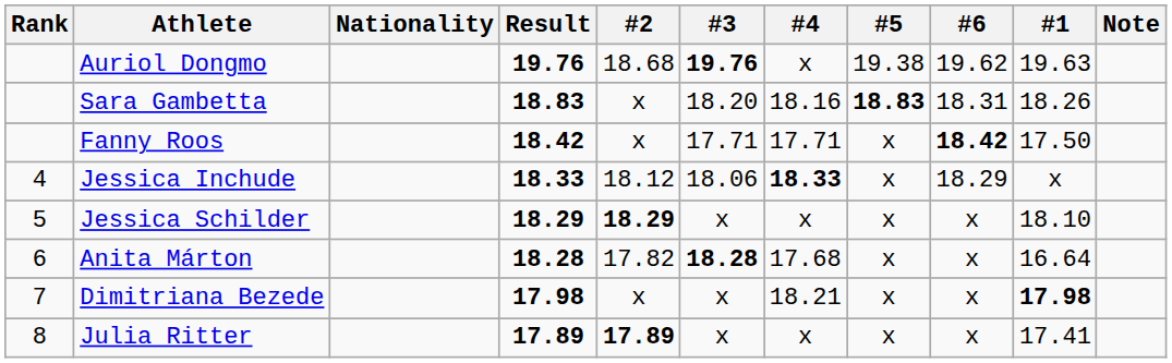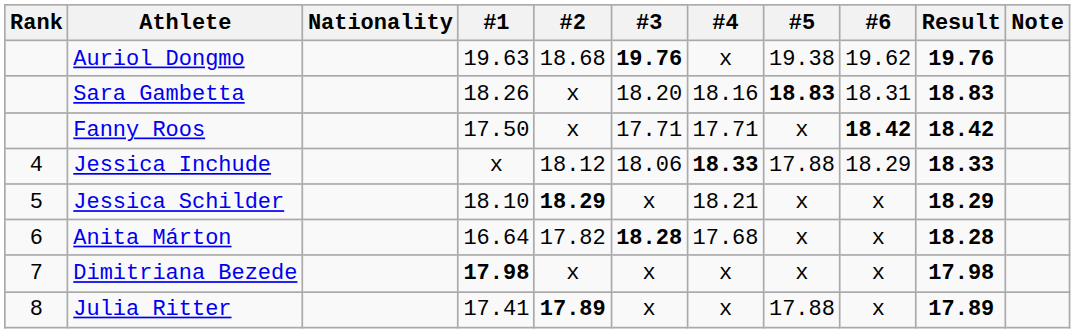 <table class="wikitable sortable" style="text-align:center">
 <tr>
 <th>Rank</th>
 <th>Athlete</th>
 <th>Nationality</th>
-<th>Result</th>
+<th>#1</th>
 <th>#2</th>
 <th>#3</th>
 <th>#4</th>
 <th>#5</th>
 <th>#6</th>
-<th>#1</th>
+<th>Result</th>
 <th>Note</th>
 </tr>
 <tr>
 <td></td>
 <td align="left"><a href='#'>Auriol Dongmo</a></td>
 <td align="left"></td>
-<td><strong>19.76</strong></td>
+<td>19.63</td>
 <td>18.68</td>
 <td><strong>19.76</strong></td>
 <td>x</td>
 <td>19.38</td>
 <td>19.62</td>
-<td>19.63</td>
+<td><strong>19.76</strong></td>
 <td></td>
 </tr>
 <tr>
 <td></td>
 <td align="left"><a href='#'>Sara Gambetta</a></td>
 <td align="left"></td>
-<td><strong>18.83</strong></td>
+<td>18.26</td>
 <td>x</td>
 <td>18.20</td>
 <td>18.16</td>
 <td><strong>18.83</strong></td>
 <td>18.31</td>
-<td>18.26</td>
+<td><strong>18.83</strong></td>
 <td></td>
 </tr>
 <tr>
 <td></td>
 <td align="left"><a href='#'>Fanny Roos</a></td>
 <td align="left"></td>
-<td><strong>18.42</strong></td>
+<td>17.50</td>
 <td>x</td>
 <td>17.71</td>
 <td>17.71</td>
 <td>x</td>
 <td><strong>18.42</strong></td>
-<td>17.50</td>
+<td><strong>18.42</strong></td>
 <td></td>
 </tr>
 <tr>
 <td>4</td>
 <td align="left"><a href='#'>Jessica Inchude</a></td>
 <td align="left"></td>
-<td><strong>18.33</strong></td>
+<td>x</td>
 <td>18.12</td>
 <td>18.06</td>
 <td><strong>18.33</strong></td>
-<td>x</td>
+<td>17.88</td>
 <td>18.29</td>
-<td>x</td>
+<td><strong>18.33</strong></td>
 <td></td>
 </tr>
 <tr>
 <td>5</td>
 <td align="left"><a href='#'>Jessica Schilder</a></td>
 <td align="left"></td>
-<td><strong>18.29</strong></td>
+<td>18.10</td>
 <td><strong>18.29</strong></td>
 <td>x</td>
+<td>18.21</td>
 <td>x</td>
 <td>x</td>
-<td>x</td>
-<td>18.10</td>
+<td><strong>18.29</strong></td>
 <td></td>
 </tr>
 <tr>
 <td>6</td>
 <td align="left"><a href='#'>Anita Márton</a></td>
 <td align="left"></td>
-<td><strong>18.28</strong></td>
+<td>16.64</td>
 <td>17.82</td>
 <td><strong>18.28</strong></td>
 <td>17.68</td>
 <td>x</td>
 <td>x</td>
-<td>16.64</td>
+<td><strong>18.28</strong></td>
 <td></td>
 </tr>
 <tr>
 <td>7</td>
 <td align="left"><a href='#'>Dimitriana Bezede</a></td>
 <td align="left"></td>
 <td><strong>17.98</strong></td>
 <td>x</td>
 <td>x</td>
-<td>18.21</td>
+<td>x</td>
 <td>x</td>
 <td>x</td>
 <td><strong>17.98</strong></td>
 <td></td>
 </tr>
 <tr>
 <td>8</td>
 <td align="left"><a href='#'>Julia Ritter</a></td>
 <td align="left"></td>
-<td><strong>17.89</strong></td>
+<td>17.41</td>
 <td><strong>17.89</strong></td>
 <td>x</td>
 <td>x</td>
+<td>17.88</td>
 <td>x</td>
-<td>x</td>
-<td>17.41</td>
+<td><strong>17.89</strong></td>
 <td></td>
 </tr>
 </table>
